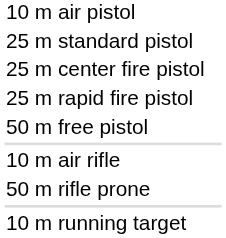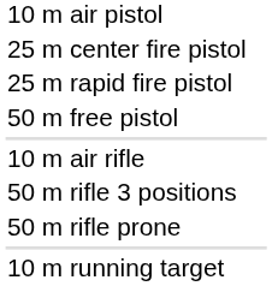 <table>
 <tr>
 <td>10 m air pistol</td>
-<td></td>
-<td></td>
-<td></td>
-</tr>
-<tr>
-<td>25 m standard pistol</td>
 <td></td>
 <td></td>
 <td></td>
 </tr>
 <tr>
 <td>25 m center fire pistol</td>
 <td></td>
 <td></td>
 <td></td>
 </tr>
 <tr>
 <td>25 m rapid fire pistol</td>
 <td></td>
 <td></td>
 <td></td>
 </tr>
 <tr>
 <td>50 m free pistol</td>
 <td></td>
 <td></td>
 <td></td>
 </tr>
 <tr bgcolor=#dddddd>
 <td colspan=4></td>
 </tr>
 <tr>
 <td>10 m air rifle</td>
 <td></td>
 <td></td>
 <td></td>
 </tr>
 <tr>
+<td>50 m rifle 3 positions</td>
+<td></td>
+<td></td>
+<td></td>
+</tr>
+<tr>
 <td>50 m rifle prone</td>
 <td></td>
 <td></td>
 <td></td>
 </tr>
 <tr bgcolor=#dddddd>
 <td colspan=4></td>
 </tr>
 <tr>
 <td>10 m running target</td>
 <td></td>
 <td></td>
 <td></td>
 </tr>
 </table>
